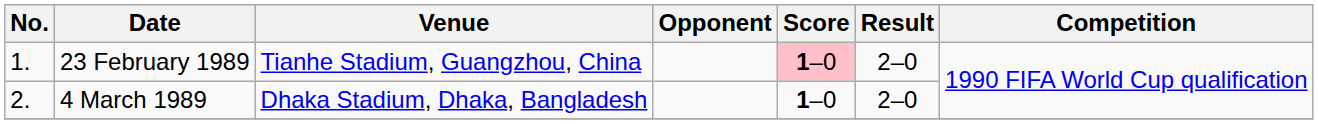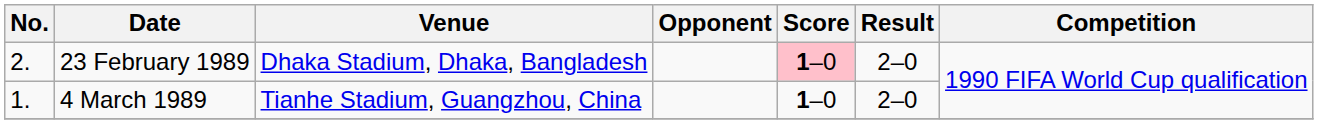 <table class="wikitable">
 <tr>
 <th>No.</th>
 <th>Date</th>
 <th>Venue</th>
 <th>Opponent</th>
 <th>Score</th>
 <th>Result</th>
 <th>Competition</th>
 </tr>
 <tr>
-<td>1.</td>
+<td>2.</td>
 <td>23 February 1989</td>
-<td><a href='#'>Tianhe Stadium</a>, <a href='#'>Guangzhou</a>, <a href='#'>China</a></td>
+<td><a href='#'>Dhaka Stadium</a>, <a href='#'>Dhaka</a>, <a href='#'>Bangladesh</a></td>
 <td></td>
 <td align=center style="background: pink;"><strong>1</strong>–0</td>
 <td align=center>2–0</td>
 <td rowspan=2><a href='#'>1990 FIFA World Cup qualification</a></td>
 </tr>
 <tr>
-<td>2.</td>
+<td>1.</td>
 <td>4 March 1989</td>
-<td><a href='#'>Dhaka Stadium</a>, <a href='#'>Dhaka</a>, <a href='#'>Bangladesh</a></td>
+<td><a href='#'>Tianhe Stadium</a>, <a href='#'>Guangzhou</a>, <a href='#'>China</a></td>
 <td></td>
 <td align=center><strong>1</strong>–0</td>
 <td align=center>2–0</td>
 </tr>
 <tr>
 </tr>
 </table>
